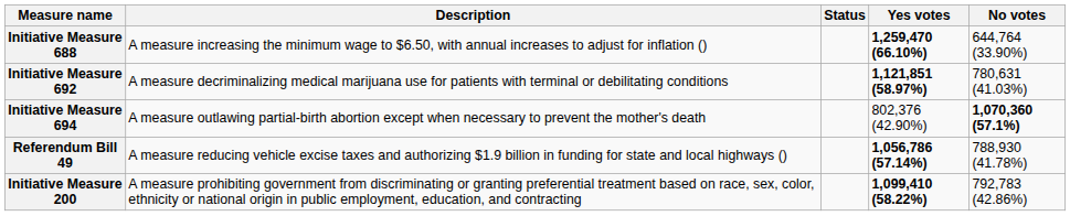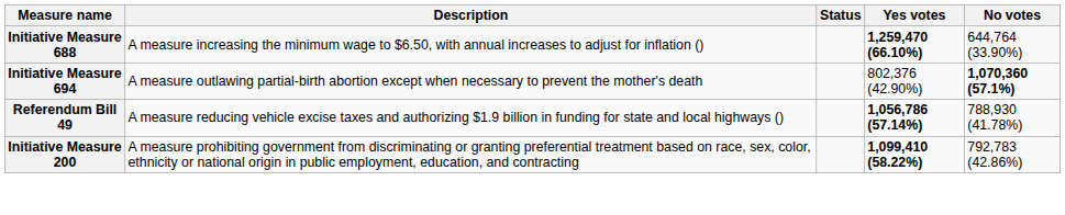 <table class="wikitable sortable plainrowheaders">
 <tr>
 <th scope=col>Measure name</th>
 <th scope=col class=unsortable>Description</th>
 <th scope=col>Status</th>
 <th scope=col>Yes votes</th>
 <th scope=col>No votes</th>
 </tr>
 <tr>
 <th scope=row>Initiative Measure 688</th>
 <td>A measure increasing the minimum wage to $6.50, with annual increases to adjust for inflation ()</td>
 <td></td>
 <td><strong>1,259,470 (66.10%)</strong></td>
 <td>644,764 (33.90%)</td>
-</tr>
-<tr>
-<th scope=row>Initiative Measure 692</th>
-<td>A measure decriminalizing medical marijuana use for patients with terminal or debilitating conditions</td>
-<td></td>
-<td><strong>1,121,851 (58.97%)</strong></td>
-<td>780,631 (41.03%)</td>
 </tr>
 <tr>
 <th scope=row>Initiative Measure 694</th>
 <td>A measure outlawing partial-birth abortion except when necessary to prevent the mother's death</td>
 <td></td>
 <td>802,376 (42.90%)</td>
 <td><strong>1,070,360 (57.1%)</strong></td>
 </tr>
 <tr>
 <th scope=row>Referendum Bill 49</th>
 <td>A measure reducing vehicle excise taxes and authorizing $1.9 billion in funding for state and local highways ()</td>
 <td></td>
 <td><strong>1,056,786 (57.14%)</strong></td>
 <td>788,930 (41.78%)</td>
 </tr>
 <tr>
 <th scope=row>Initiative Measure 200</th>
 <td>A measure prohibiting government from discriminating or granting preferential treatment based on race, sex, color, ethnicity or national origin in public employment, education, and contracting</td>
 <td></td>
 <td><strong>1,099,410 (58.22%)</strong></td>
 <td>792,783 (42.86%)</td>
 </tr>
 </table>
